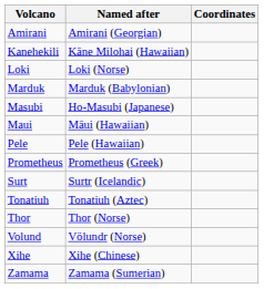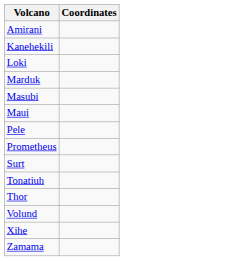 <table class="wikitable">
 <tr>
 <th>Volcano</th>
-<th>Named after</th>
 <th>Coordinates</th>
 </tr>
 <tr>
 <td><a href='#'>Amirani</a></td>
-<td><a href='#'>Amirani</a> (<a href='#'>Georgian</a>)</td>
 <td></td>
 </tr>
 <tr>
 <td><a href='#'>Kanehekili</a></td>
-<td><a href='#'>Kāne Milohai</a> (<a href='#'>Hawaiian</a>)</td>
 <td></td>
 </tr>
 <tr>
 <td><a href='#'>Loki</a></td>
-<td><a href='#'>Loki</a> (<a href='#'>Norse</a>)</td>
 <td></td>
 </tr>
 <tr>
 <td><a href='#'>Marduk</a></td>
-<td><a href='#'>Marduk</a> (<a href='#'>Babylonian</a>)</td>
 <td></td>
 </tr>
 <tr>
 <td><a href='#'>Masubi</a></td>
-<td><a href='#'>Ho-Masubi</a> (<a href='#'>Japanese</a>)</td>
 <td></td>
 </tr>
 <tr>
 <td><a href='#'>Maui</a></td>
-<td><a href='#'>Māui</a> (<a href='#'>Hawaiian</a>)</td>
 <td></td>
 </tr>
 <tr>
 <td><a href='#'>Pele</a></td>
-<td><a href='#'>Pele</a> (<a href='#'>Hawaiian</a>)</td>
 <td></td>
 </tr>
 <tr>
 <td><a href='#'>Prometheus</a></td>
-<td><a href='#'>Prometheus</a> (<a href='#'>Greek</a>)</td>
 <td></td>
 </tr>
 <tr>
 <td><a href='#'>Surt</a></td>
-<td><a href='#'>Surtr</a> (<a href='#'>Icelandic</a>)</td>
 <td></td>
 </tr>
 <tr>
 <td><a href='#'>Tonatiuh</a></td>
-<td><a href='#'>Tonatiuh</a> (<a href='#'>Aztec</a>)</td>
 <td></td>
 </tr>
 <tr>
 <td><a href='#'>Thor</a></td>
-<td><a href='#'>Thor</a> (<a href='#'>Norse</a>)</td>
 <td></td>
 </tr>
 <tr>
 <td><a href='#'>Volund</a></td>
-<td><a href='#'>Völundr</a> (<a href='#'>Norse</a>)</td>
 <td></td>
 </tr>
 <tr>
 <td><a href='#'>Xihe</a></td>
-<td><a href='#'>Xihe</a> (<a href='#'>Chinese</a>)</td>
 <td></td>
 </tr>
 <tr>
 <td><a href='#'>Zamama</a></td>
-<td><a href='#'>Zamama</a> (<a href='#'>Sumerian</a>)</td>
 <td></td>
 </tr>
 </table>
